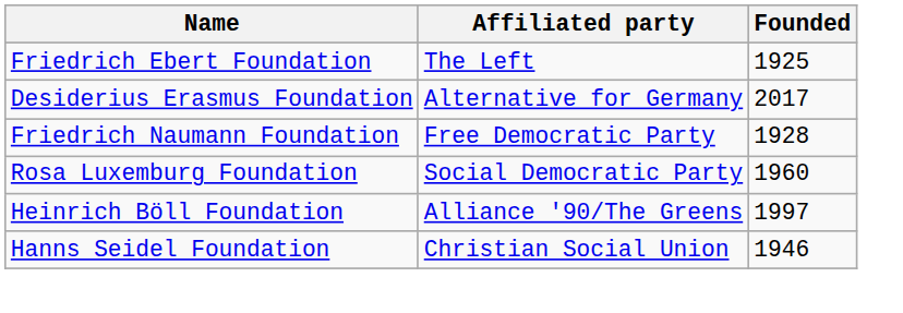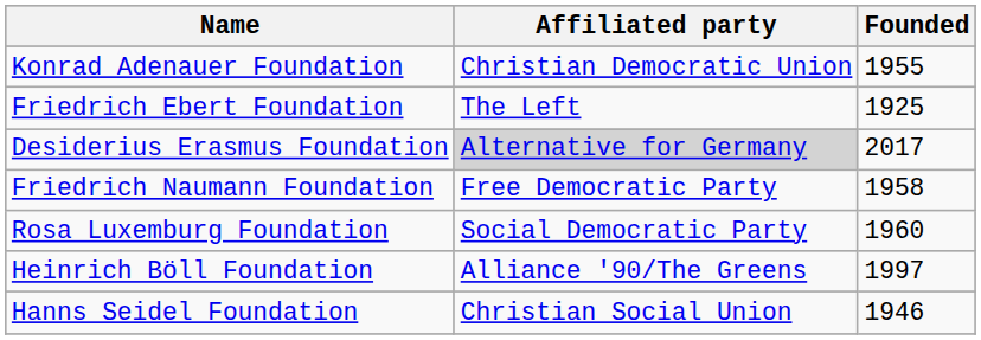 <table class="wikitable sortable">
 <tr>
 <th>Name</th>
 <th>Affiliated party</th>
 <th>Founded</th>
+</tr>
+<tr>
+<td><a href='#'>Konrad Adenauer Foundation</a></td>
+<td><a href='#'>Christian Democratic Union</a></td>
+<td>1955</td>
 </tr>
 <tr>
 <td><a href='#'>Friedrich Ebert Foundation</a></td>
 <td><a href='#'>The Left</a></td>
 <td>1925</td>
 </tr>
 <tr>
 <td><a href='#'>Desiderius Erasmus Foundation</a></td>
-<td><a href='#'>Alternative for Germany</a></td>
+<td style="background: lightgrey;"><a href='#'>Alternative for Germany</a></td>
 <td>2017</td>
 </tr>
 <tr>
 <td><a href='#'>Friedrich Naumann Foundation</a></td>
 <td><a href='#'>Free Democratic Party</a></td>
-<td>1928</td>
+<td>1958</td>
 </tr>
 <tr>
 <td><a href='#'>Rosa Luxemburg Foundation</a></td>
 <td><a href='#'>Social Democratic Party</a></td>
 <td>1960</td>
 </tr>
 <tr>
 <td><a href='#'>Heinrich Böll Foundation</a></td>
 <td><a href='#'>Alliance '90/The Greens</a></td>
 <td>1997</td>
 </tr>
 <tr>
 <td><a href='#'>Hanns Seidel Foundation</a></td>
 <td><a href='#'>Christian Social Union</a></td>
 <td>1946</td>
 </tr>
 </table>
